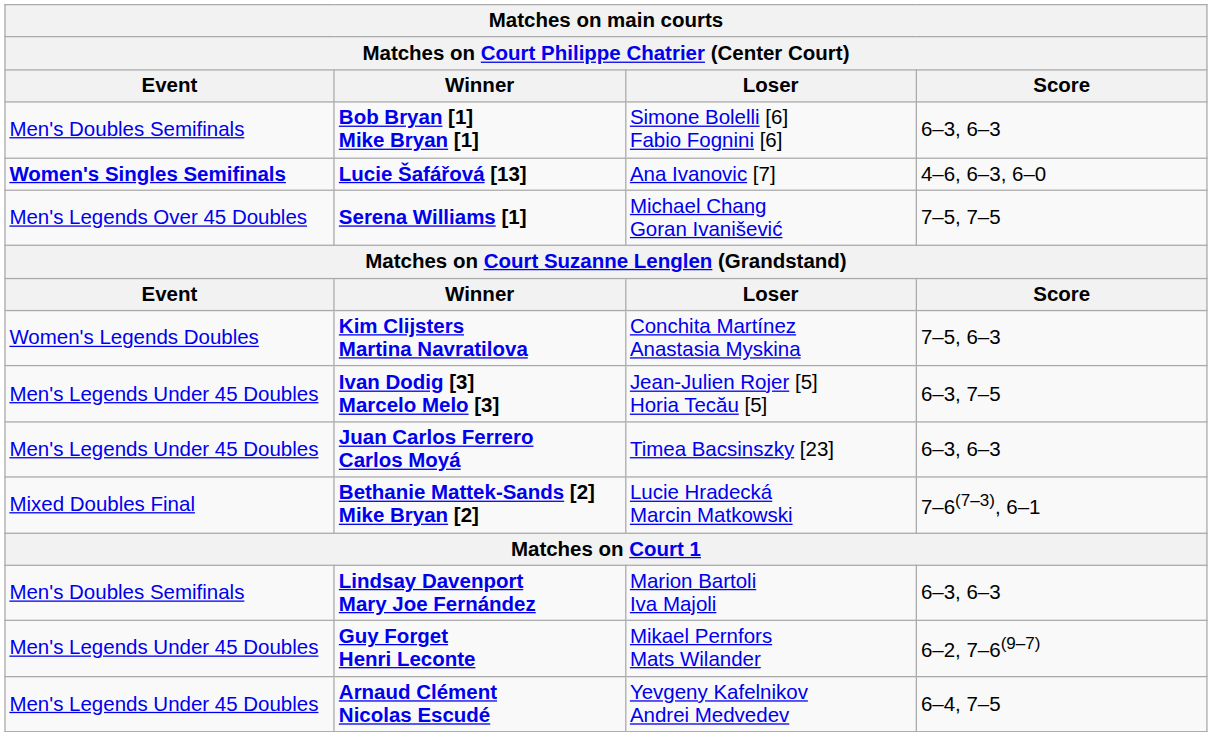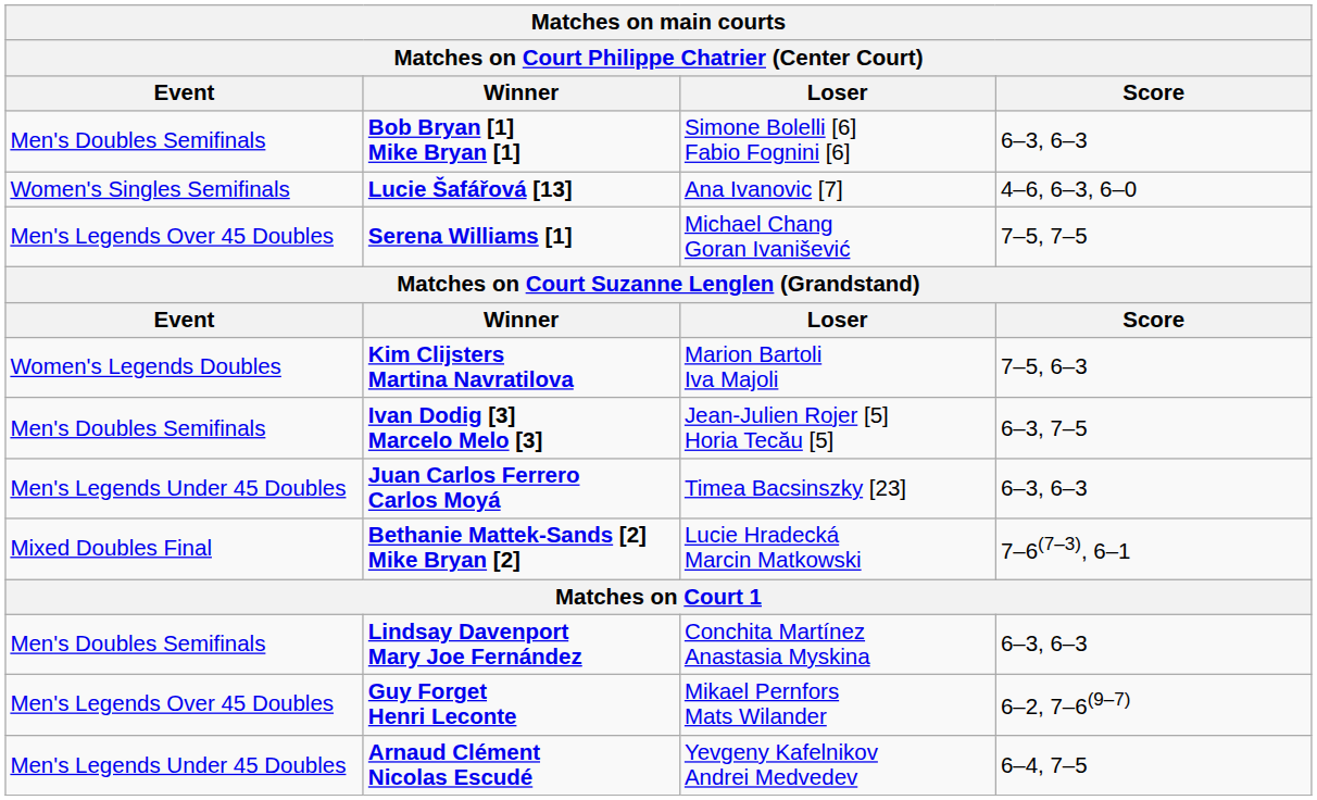 <table class="wikitable collapsible uncollapsed" style=margin:auto>
 <tr>
 <th colspan=4 style=white-space:nowrap>Matches on main courts</th>
 </tr>
 <tr>
 <th colspan=4><strong>Matches on <a href='#'>Court Philippe Chatrier</a> (Center Court)</strong></th>
 </tr>
 <tr>
 <th width=250>Event</th>
 <th width=220>Winner</th>
 <th width=220>Loser</th>
 <th width=220>Score</th>
 </tr>
 <tr>
 <td><a href='#'>Men's Doubles Semifinals</a></td>
 <td><strong> <a href='#'>Bob Bryan</a> [1]</strong><br> <strong> <a href='#'>Mike Bryan</a> [1]</strong></td>
 <td> <a href='#'>Simone Bolelli</a> [6]<br> <a href='#'>Fabio Fognini</a> [6]</td>
 <td>6–3, 6–3</td>
 </tr>
 <tr>
-<td><strong><a href='#'>Women's Singles Semifinals</a></strong></td>
+<td><a href='#'>Women's Singles Semifinals</a></td>
 <td><strong> <a href='#'>Lucie Šafářová</a> [13]</strong></td>
 <td> <a href='#'>Ana Ivanovic</a> [7]</td>
 <td>4–6, 6–3, 6–0</td>
 </tr>
 <tr>
 <td><a href='#'>Men's Legends Over 45 Doubles</a></td>
 <td><strong> <a href='#'>Serena Williams</a> [1]</strong></td>
 <td> <a href='#'>Michael Chang</a><br> <a href='#'>Goran Ivanišević</a></td>
 <td>7–5, 7–5</td>
 </tr>
 <tr>
 <th colspan=4><strong>Matches on <a href='#'>Court Suzanne Lenglen</a> (Grandstand)</strong></th>
 </tr>
 <tr>
 <th width=250>Event</th>
 <th width=220>Winner</th>
 <th width=220>Loser</th>
 <th width=220>Score</th>
 </tr>
 <tr>
 <td><a href='#'>Women's Legends Doubles</a></td>
 <td> <strong><a href='#'>Kim Clijsters</a></strong><br> <strong><a href='#'>Martina Navratilova</a></strong></td>
-<td> <a href='#'>Conchita Martínez</a><br> <a href='#'>Anastasia Myskina</a></td>
+<td> <a href='#'>Marion Bartoli</a><br> <a href='#'>Iva Majoli</a></td>
 <td>7–5, 6–3</td>
 </tr>
 <tr>
-<td><a href='#'>Men's Legends Under 45 Doubles</a></td>
+<td><a href='#'>Men's Doubles Semifinals</a></td>
 <td> <strong><a href='#'>Ivan Dodig</a> [3]</strong><br> <strong><a href='#'>Marcelo Melo</a> [3]</strong></td>
 <td> <a href='#'>Jean-Julien Rojer</a> [5]<br> <a href='#'>Horia Tecău</a> [5]</td>
 <td>6–3, 7–5</td>
 </tr>
 <tr>
 <td><a href='#'>Men's Legends Under 45 Doubles</a></td>
 <td> <strong><a href='#'>Juan Carlos Ferrero</a></strong><br> <strong><a href='#'>Carlos Moyá</a></strong></td>
 <td> <a href='#'>Timea Bacsinszky</a> [23]</td>
 <td>6–3, 6–3</td>
 </tr>
 <tr>
 <td><a href='#'>Mixed Doubles Final</a></td>
 <td> <strong><a href='#'>Bethanie Mattek-Sands</a> [2]</strong><br>  <strong><a href='#'>Mike Bryan</a> [2]</strong></td>
 <td> <a href='#'>Lucie Hradecká</a><br>  <a href='#'>Marcin Matkowski</a></td>
 <td>7–6<sup>(7–3)</sup>, 6–1</td>
 </tr>
 <tr>
 <th colspan="4"><strong>Matches on <a href='#'>Court 1</a></strong></th>
 </tr>
 <tr>
 <td><a href='#'>Men's Doubles Semifinals</a></td>
 <td> <strong><a href='#'>Lindsay Davenport</a></strong><br>  <strong><a href='#'>Mary Joe Fernández</a></strong></td>
-<td> <a href='#'>Marion Bartoli</a><br> <a href='#'>Iva Majoli</a></td>
+<td> <a href='#'>Conchita Martínez</a><br> <a href='#'>Anastasia Myskina</a></td>
 <td>6–3, 6–3</td>
 </tr>
 <tr |->
-<td><a href='#'>Men's Legends Under 45 Doubles</a></td>
+<td><a href='#'>Men's Legends Over 45 Doubles</a></td>
 <td> <strong><a href='#'>Guy Forget</a></strong><br>  <strong><a href='#'>Henri Leconte</a></strong></td>
 <td> <a href='#'>Mikael Pernfors</a><br>  <a href='#'>Mats Wilander</a></td>
 <td>6–2, 7–6<sup>(9–7)</sup></td>
 </tr>
 <tr>
 <td><a href='#'>Men's Legends Under 45 Doubles</a></td>
 <td> <strong><a href='#'>Arnaud Clément</a></strong><br>  <strong><a href='#'>Nicolas Escudé</a></strong></td>
 <td> <a href='#'>Yevgeny Kafelnikov</a><br> <a href='#'>Andrei Medvedev</a></td>
 <td>6–4, 7–5</td>
 </tr>
 </table>
